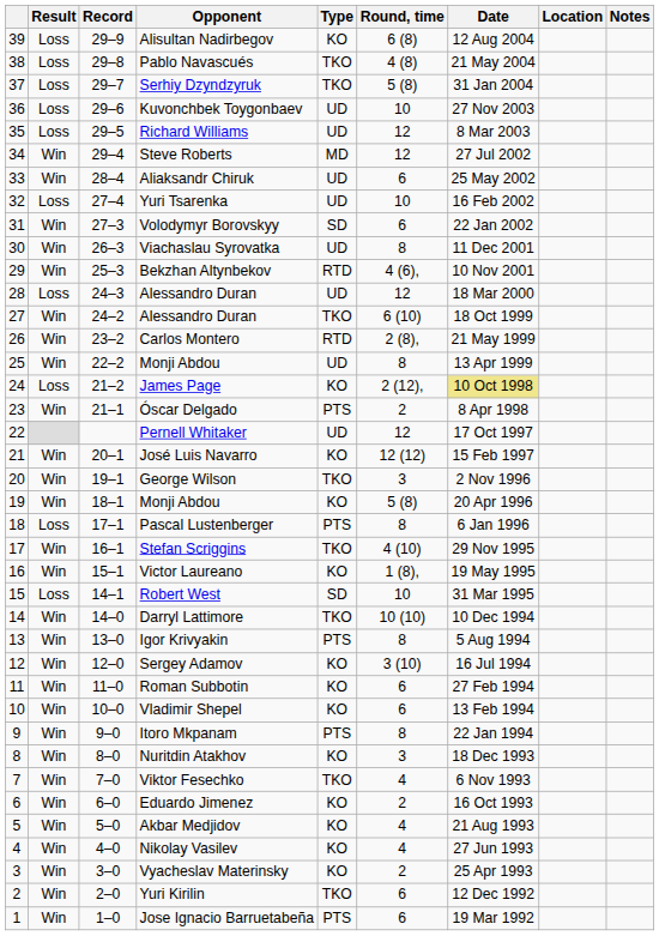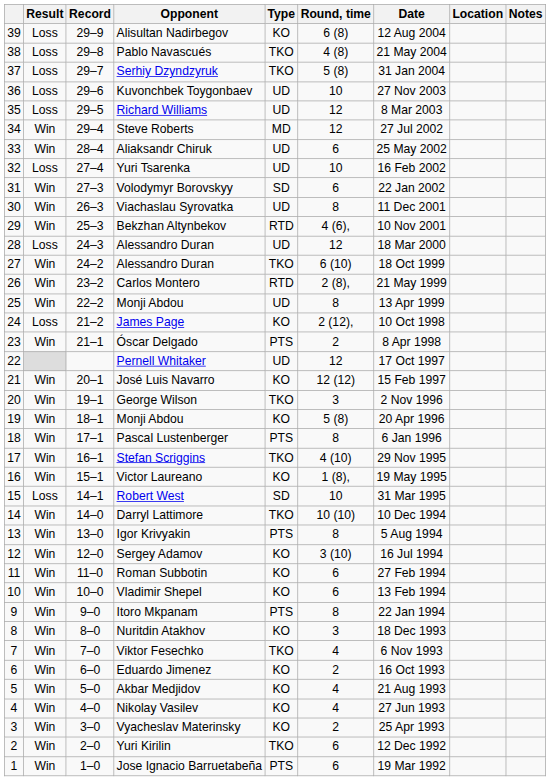 <table class="wikitable" style="text-align:center">
 <tr>
 <th></th>
 <th>Result</th>
 <th>Record</th>
 <th>Opponent</th>
 <th>Type</th>
 <th>Round, time</th>
 <th>Date</th>
 <th>Location</th>
 <th>Notes</th>
 </tr>
 <tr>
 <td>39</td>
 <td>Loss</td>
 <td>29–9 </td>
 <td style="text-align:left;">Alisultan Nadirbegov</td>
 <td>KO</td>
 <td>6 (8)</td>
 <td>12 Aug 2004</td>
 <td style="text-align:left;"></td>
 <td></td>
 </tr>
 <tr>
 <td>38</td>
 <td>Loss</td>
 <td>29–8 </td>
 <td style="text-align:left;">Pablo Navascués</td>
 <td>TKO</td>
 <td>4 (8)</td>
 <td>21 May 2004</td>
 <td style="text-align:left;"></td>
 <td></td>
 </tr>
 <tr>
 <td>37</td>
 <td>Loss</td>
 <td>29–7 </td>
 <td style="text-align:left;"><a href='#'>Serhiy Dzyndzyruk</a></td>
 <td>TKO</td>
 <td>5 (8)</td>
 <td>31 Jan 2004</td>
 <td style="text-align:left;"></td>
 <td></td>
 </tr>
 <tr>
 <td>36</td>
 <td>Loss</td>
 <td>29–6 </td>
 <td style="text-align:left;">Kuvonchbek Toygonbaev</td>
 <td>UD</td>
 <td>10</td>
 <td>27 Nov 2003</td>
 <td style="text-align:left;"></td>
 <td></td>
 </tr>
 <tr>
 <td>35</td>
 <td>Loss</td>
 <td>29–5 </td>
 <td style="text-align:left;"><a href='#'>Richard Williams</a></td>
 <td>UD</td>
 <td>12</td>
 <td>8 Mar 2003</td>
 <td style="text-align:left;"></td>
 <td style="text-align:left;"></td>
 </tr>
 <tr>
 <td>34</td>
 <td>Win</td>
 <td>29–4 </td>
 <td style="text-align:left;">Steve Roberts</td>
 <td>MD</td>
 <td>12</td>
 <td>27 Jul 2002</td>
 <td style="text-align:left;"></td>
 <td style="text-align:left;"></td>
 </tr>
 <tr>
 <td>33</td>
 <td>Win</td>
 <td>28–4 </td>
 <td style="text-align:left;">Aliaksandr Chiruk</td>
 <td>UD</td>
 <td>6</td>
 <td>25 May 2002</td>
 <td style="text-align:left;"></td>
 <td></td>
 </tr>
 <tr>
 <td>32</td>
 <td>Loss</td>
 <td>27–4 </td>
 <td style="text-align:left;">Yuri Tsarenka</td>
 <td>UD</td>
 <td>10</td>
 <td>16 Feb 2002</td>
 <td style="text-align:left;"></td>
 <td style="text-align:left;"></td>
 </tr>
 <tr>
 <td>31</td>
 <td>Win</td>
 <td>27–3 </td>
 <td style="text-align:left;">Volodymyr Borovskyy</td>
 <td>SD</td>
 <td>6</td>
 <td>22 Jan 2002</td>
 <td style="text-align:left;"></td>
 <td></td>
 </tr>
 <tr>
 <td>30</td>
 <td>Win</td>
 <td>26–3 </td>
 <td style="text-align:left;">Viachaslau Syrovatka</td>
 <td>UD</td>
 <td>8</td>
 <td>11 Dec 2001</td>
 <td style="text-align:left;"></td>
 <td></td>
 </tr>
 <tr>
 <td>29</td>
 <td>Win</td>
 <td>25–3 </td>
 <td style="text-align:left;">Bekzhan Altynbekov</td>
 <td>RTD</td>
 <td>4 (6), </td>
 <td>10 Nov 2001</td>
 <td style="text-align:left;"></td>
 <td></td>
 </tr>
 <tr>
 <td>28</td>
 <td>Loss</td>
 <td>24–3 </td>
 <td style="text-align:left;">Alessandro Duran</td>
 <td>UD</td>
 <td>12</td>
 <td>18 Mar 2000</td>
 <td style="text-align:left;"></td>
 <td style="text-align:left;"></td>
 </tr>
 <tr>
 <td>27</td>
 <td>Win</td>
 <td>24–2 </td>
 <td style="text-align:left;">Alessandro Duran</td>
 <td>TKO</td>
 <td>6 (10)</td>
 <td>18 Oct 1999</td>
 <td style="text-align:left;"></td>
 <td style="text-align:left;"></td>
 </tr>
 <tr>
 <td>26</td>
 <td>Win</td>
 <td>23–2 </td>
 <td style="text-align:left;">Carlos Montero</td>
 <td>RTD</td>
 <td>2 (8), </td>
 <td>21 May 1999</td>
 <td style="text-align:left;"></td>
 <td></td>
 </tr>
 <tr>
 <td>25</td>
 <td>Win</td>
 <td>22–2 </td>
 <td style="text-align:left;">Monji Abdou</td>
 <td>UD</td>
 <td>8</td>
 <td>13 Apr 1999</td>
 <td style="text-align:left;"></td>
 <td></td>
 </tr>
 <tr>
 <td>24</td>
 <td>Loss</td>
 <td>21–2 </td>
 <td style="text-align:left;"><a href='#'>James Page</a></td>
 <td>KO</td>
 <td>2 (12), </td>
-<td style="background: khaki;">10 Oct 1998</td>
+<td>10 Oct 1998</td>
 <td style="text-align:left;"></td>
 <td style="text-align:left;"></td>
 </tr>
 <tr>
 <td>23</td>
 <td>Win</td>
 <td>21–1 </td>
 <td style="text-align:left;">Óscar Delgado</td>
 <td>PTS</td>
 <td>2</td>
 <td>8 Apr 1998</td>
 <td style="text-align:left;"></td>
 <td></td>
 </tr>
 <tr>
 <td>22</td>
 <td style="background: #DDD"></td>
 <td></td>
 <td style="text-align:left;"><a href='#'>Pernell Whitaker</a></td>
 <td>UD</td>
 <td>12</td>
 <td>17 Oct 1997</td>
 <td style="text-align:left;"></td>
 <td style="text-align:left;"></td>
 </tr>
 <tr>
 <td>21</td>
 <td>Win</td>
 <td>20–1</td>
 <td style="text-align:left;">José Luis Navarro</td>
 <td>KO</td>
 <td>12 (12)</td>
 <td>15 Feb 1997</td>
 <td style="text-align:left;"></td>
 <td style="text-align:left;"></td>
 </tr>
 <tr>
 <td>20</td>
 <td>Win</td>
 <td>19–1</td>
 <td style="text-align:left;">George Wilson</td>
 <td>TKO</td>
 <td>3</td>
 <td>2 Nov 1996</td>
 <td style="text-align:left;"></td>
 <td></td>
 </tr>
 <tr>
 <td>19</td>
 <td>Win</td>
 <td>18–1</td>
 <td style="text-align:left;">Monji Abdou</td>
 <td>KO</td>
 <td>5 (8)</td>
 <td>20 Apr 1996</td>
 <td style="text-align:left;"></td>
 <td></td>
 </tr>
 <tr>
 <td>18</td>
-<td>Loss</td>
+<td>Win</td>
 <td>17–1</td>
 <td style="text-align:left;">Pascal Lustenberger</td>
 <td>PTS</td>
 <td>8</td>
 <td>6 Jan 1996</td>
 <td style="text-align:left;"></td>
 <td></td>
 </tr>
 <tr>
 <td>17</td>
 <td>Win</td>
 <td>16–1</td>
 <td style="text-align:left;"><a href='#'>Stefan Scriggins</a></td>
 <td>TKO</td>
 <td>4 (10)</td>
 <td>29 Nov 1995</td>
 <td style="text-align:left;"></td>
 <td style="text-align:left;"></td>
 </tr>
 <tr>
 <td>16</td>
 <td>Win</td>
 <td>15–1</td>
 <td style="text-align:left;">Victor Laureano</td>
 <td>KO</td>
 <td>1 (8), </td>
 <td>19 May 1995</td>
 <td style="text-align:left;"></td>
 <td></td>
 </tr>
 <tr>
 <td>15</td>
 <td>Loss</td>
 <td>14–1</td>
 <td style="text-align:left;"><a href='#'>Robert West</a></td>
 <td>SD</td>
 <td>10</td>
 <td>31 Mar 1995</td>
 <td style="text-align:left;"></td>
 <td></td>
 </tr>
 <tr>
 <td>14</td>
 <td>Win</td>
 <td>14–0</td>
 <td style="text-align:left;">Darryl Lattimore</td>
 <td>TKO</td>
 <td>10 (10)</td>
 <td>10 Dec 1994</td>
 <td style="text-align:left;"></td>
 <td></td>
 </tr>
 <tr>
 <td>13</td>
 <td>Win</td>
 <td>13–0</td>
 <td style="text-align:left;">Igor Krivyakin</td>
 <td>PTS</td>
 <td>8</td>
 <td>5 Aug 1994</td>
 <td style="text-align:left;"></td>
 <td></td>
 </tr>
 <tr>
 <td>12</td>
 <td>Win</td>
 <td>12–0</td>
 <td style="text-align:left;">Sergey Adamov</td>
 <td>KO</td>
 <td>3 (10)</td>
 <td>16 Jul 1994</td>
 <td style="text-align:left;"></td>
 <td style="text-align:left;"></td>
 </tr>
 <tr>
 <td>11</td>
 <td>Win</td>
 <td>11–0</td>
 <td style="text-align:left;">Roman Subbotin</td>
 <td>KO</td>
 <td>6</td>
 <td>27 Feb 1994</td>
 <td style="text-align:left;"></td>
 <td></td>
 </tr>
 <tr>
 <td>10</td>
 <td>Win</td>
 <td>10–0</td>
 <td style="text-align:left;">Vladimir Shepel</td>
 <td>KO</td>
 <td>6</td>
 <td>13 Feb 1994</td>
 <td style="text-align:left;"></td>
 <td></td>
 </tr>
 <tr>
 <td>9</td>
 <td>Win</td>
 <td>9–0</td>
 <td style="text-align:left;">Itoro Mkpanam</td>
 <td>PTS</td>
 <td>8</td>
 <td>22 Jan 1994</td>
 <td style="text-align:left;"></td>
 <td></td>
 </tr>
 <tr>
 <td>8</td>
 <td>Win</td>
 <td>8–0</td>
 <td style="text-align:left;">Nuritdin Atakhov</td>
 <td>KO</td>
 <td>3</td>
 <td>18 Dec 1993</td>
 <td style="text-align:left;"></td>
 <td></td>
 </tr>
 <tr>
 <td>7</td>
 <td>Win</td>
 <td>7–0</td>
 <td style="text-align:left;">Viktor Fesechko</td>
 <td>TKO</td>
 <td>4</td>
 <td>6 Nov 1993</td>
 <td style="text-align:left;"></td>
 <td></td>
 </tr>
 <tr>
 <td>6</td>
 <td>Win</td>
 <td>6–0</td>
 <td style="text-align:left;">Eduardo Jimenez</td>
 <td>KO</td>
 <td>2</td>
 <td>16 Oct 1993</td>
 <td style="text-align:left;"></td>
 <td></td>
 </tr>
 <tr>
 <td>5</td>
 <td>Win</td>
 <td>5–0</td>
 <td style="text-align:left;">Akbar Medjidov</td>
 <td>KO</td>
 <td>4</td>
 <td>21 Aug 1993</td>
 <td style="text-align:left;"></td>
 <td></td>
 </tr>
 <tr>
 <td>4</td>
 <td>Win</td>
 <td>4–0</td>
 <td style="text-align:left;">Nikolay Vasilev</td>
 <td>KO</td>
 <td>4</td>
 <td>27 Jun 1993</td>
 <td style="text-align:left;"></td>
 <td></td>
 </tr>
 <tr>
 <td>3</td>
 <td>Win</td>
 <td>3–0</td>
 <td style="text-align:left;">Vyacheslav Materinsky</td>
 <td>KO</td>
 <td>2</td>
 <td>25 Apr 1993</td>
 <td style="text-align:left;"></td>
 <td></td>
 </tr>
 <tr>
 <td>2</td>
 <td>Win</td>
 <td>2–0</td>
 <td style="text-align:left;">Yuri Kirilin</td>
 <td>TKO</td>
 <td>6</td>
 <td>12 Dec 1992</td>
 <td style="text-align:left;"></td>
 <td></td>
 </tr>
 <tr>
 <td>1</td>
 <td>Win</td>
 <td>1–0</td>
 <td style="text-align:left;">Jose Ignacio Barruetabeña</td>
 <td>PTS</td>
 <td>6</td>
 <td>19 Mar 1992</td>
 <td style="text-align:left;"></td>
 <td></td>
 </tr>
 </table>
